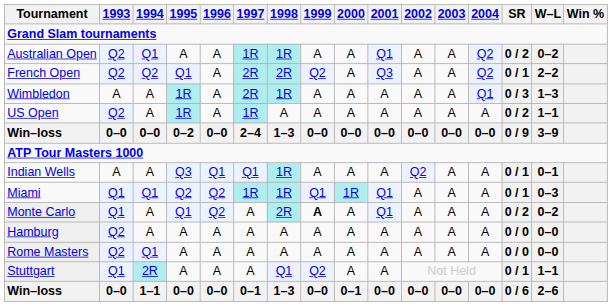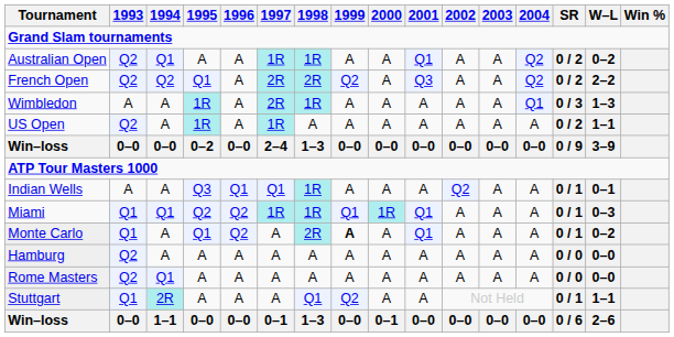 <table class=wikitable style=text-align:center>
 <tr>
 <th>Tournament</th>
 <th><a href='#'>1993</a></th>
 <th><a href='#'>1994</a></th>
 <th><a href='#'>1995</a></th>
 <th><a href='#'>1996</a></th>
 <th><a href='#'>1997</a></th>
 <th><a href='#'>1998</a></th>
 <th><a href='#'>1999</a></th>
 <th><a href='#'>2000</a></th>
 <th><a href='#'>2001</a></th>
 <th><a href='#'>2002</a></th>
 <th><a href='#'>2003</a></th>
 <th><a href='#'>2004</a></th>
 <th>SR</th>
 <th>W–L</th>
 <th>Win %</th>
 </tr>
 <tr>
 <td colspan=25 style=text-align:left><a href='#'><strong>Grand Slam tournaments</strong></a></td>
 </tr>
 <tr>
 <td align=left><a href='#'>Australian Open</a></td>
 <td bgcolor=ecf2ff><a href='#'>Q2</a></td>
 <td bgcolor=ecf2ff><a href='#'>Q1</a></td>
 <td>A</td>
 <td>A</td>
 <td bgcolor=afeeee><a href='#'>1R</a></td>
 <td bgcolor=afeeee><a href='#'>1R</a></td>
 <td>A</td>
 <td>A</td>
 <td bgcolor=ecf2ff><a href='#'>Q1</a></td>
 <td>A</td>
 <td>A</td>
 <td bgcolor=ecf2ff><a href='#'>Q2</a></td>
 <th>0 / 2</th>
 <th>0–2</th>
 <th></th>
 </tr>
 <tr>
 <td align=left><a href='#'>French Open</a></td>
 <td bgcolor=ecf2ff><a href='#'>Q2</a></td>
 <td bgcolor=ecf2ff><a href='#'>Q2</a></td>
 <td bgcolor=ecf2ff><a href='#'>Q1</a></td>
 <td>A</td>
 <td bgcolor=afeeee><a href='#'>2R</a></td>
 <td bgcolor=afeeee><a href='#'>2R</a></td>
 <td bgcolor=ecf2ff><a href='#'>Q2</a></td>
 <td>A</td>
 <td bgcolor=ecf2ff><a href='#'>Q3</a></td>
 <td>A</td>
 <td>A</td>
 <td bgcolor=ecf2ff><a href='#'>Q2</a></td>
-<th>0 / 1</th>
+<th>0 / 2</th>
 <th>2–2</th>
 <th></th>
 </tr>
 <tr>
 <td align=left><a href='#'>Wimbledon</a></td>
 <td>A</td>
 <td>A</td>
 <td bgcolor=afeeee><a href='#'>1R</a></td>
 <td>A</td>
 <td bgcolor=afeeee><a href='#'>2R</a></td>
 <td bgcolor=afeeee><a href='#'>1R</a></td>
 <td>A</td>
 <td>A</td>
 <td>A</td>
 <td>A</td>
 <td>A</td>
 <td bgcolor=ecf2ff><a href='#'>Q1</a></td>
 <th>0 / 3</th>
 <th>1–3</th>
 <th></th>
 </tr>
 <tr>
 <td align=left><a href='#'>US Open</a></td>
 <td bgcolor=ecf2ff><a href='#'>Q2</a></td>
 <td>A</td>
 <td bgcolor=afeeee><a href='#'>1R</a></td>
 <td>A</td>
 <td bgcolor=afeeee><a href='#'>1R</a></td>
 <td>A</td>
 <td>A</td>
 <td>A</td>
 <td>A</td>
 <td>A</td>
 <td>A</td>
 <td>A</td>
 <th>0 / 2</th>
 <th>1–1</th>
 <th></th>
 </tr>
 <tr>
 <th style=text-align:left>Win–loss</th>
 <th>0–0</th>
 <th>0–0</th>
 <th>0–2</th>
 <th>0–0</th>
 <th>2–4</th>
 <th>1–3</th>
 <th>0–0</th>
 <th>0–0</th>
 <th>0–0</th>
 <th>0–0</th>
 <th>0–0</th>
 <th>0–0</th>
 <th>0 / 9</th>
 <th>3–9</th>
 <th></th>
 </tr>
 <tr>
 <td colspan=25 style=text-align:left><strong><a href='#'>ATP Tour Masters 1000</a></strong></td>
 </tr>
 <tr>
 <td align=left><a href='#'>Indian Wells</a></td>
 <td>A</td>
 <td>A</td>
 <td bgcolor=ecf2ff><a href='#'>Q3</a></td>
 <td bgcolor=ecf2ff><a href='#'>Q1</a></td>
 <td bgcolor=ecf2ff><a href='#'>Q1</a></td>
 <td bgcolor=afeeee><a href='#'>1R</a></td>
 <td>A</td>
 <td>A</td>
 <td>A</td>
 <td bgcolor=ecf2ff><a href='#'>Q2</a></td>
 <td>A</td>
 <td>A</td>
 <th>0 / 1</th>
 <th>0–1</th>
 <th></th>
 </tr>
 <tr>
 <td align=left><a href='#'>Miami</a></td>
 <td bgcolor=ecf2ff><a href='#'>Q1</a></td>
 <td bgcolor=ecf2ff><a href='#'>Q1</a></td>
 <td bgcolor=ecf2ff><a href='#'>Q2</a></td>
 <td bgcolor=ecf2ff><a href='#'>Q2</a></td>
 <td bgcolor=afeeee><a href='#'>1R</a></td>
 <td bgcolor=afeeee><a href='#'>1R</a></td>
 <td bgcolor=ecf2ff><a href='#'>Q1</a></td>
 <td bgcolor=afeeee><a href='#'>1R</a></td>
 <td bgcolor=ecf2ff><a href='#'>Q1</a></td>
 <td>A</td>
 <td>A</td>
 <td>A</td>
 <th>0 / 1</th>
 <th>0–3</th>
 <th></th>
 </tr>
 <tr>
 <td bgcolor=efefef align=left><a href='#'>Monte Carlo</a></td>
 <td bgcolor=ecf2ff><a href='#'>Q1</a></td>
 <td>A</td>
 <td bgcolor=ecf2ff><a href='#'>Q1</a></td>
 <td bgcolor=ecf2ff><a href='#'>Q2</a></td>
 <td>A</td>
 <td bgcolor=afeeee><a href='#'>2R</a></td>
 <td><strong>A</strong></td>
 <td>A</td>
 <td bgcolor=ecf2ff><a href='#'>Q1</a></td>
 <td>A</td>
 <td>A</td>
 <td>A</td>
-<th>0 / 2</th>
+<th>0 / 1</th>
 <th>0–2</th>
 <th></th>
 </tr>
 <tr>
 <td bgcolor=efefef align=left><a href='#'>Hamburg</a></td>
 <td bgcolor=ecf2ff><a href='#'>Q2</a></td>
 <td>A</td>
 <td>A</td>
 <td>A</td>
 <td>A</td>
 <td>A</td>
 <td>A</td>
 <td>A</td>
 <td>A</td>
 <td>A</td>
 <td>A</td>
 <td>A</td>
 <th>0 / 0</th>
 <th>0–0</th>
 <th></th>
 </tr>
 <tr>
 <td bgcolor=efefef align=left><a href='#'>Rome Masters</a></td>
 <td bgcolor=ecf2ff><a href='#'>Q2</a></td>
 <td bgcolor=ecf2ff><a href='#'>Q1</a></td>
 <td>A</td>
 <td>A</td>
 <td>A</td>
 <td>A</td>
 <td>A</td>
 <td>A</td>
 <td>A</td>
 <td>A</td>
 <td>A</td>
 <td>A</td>
 <th>0 / 0</th>
 <th>0–0</th>
 <th></th>
 </tr>
 <tr>
 <td bgcolor=efefef align=left><a href='#'>Stuttgart</a></td>
 <td bgcolor=ecf2ff><a href='#'>Q1</a></td>
 <td bgcolor=afeeee><a href='#'>2R</a></td>
 <td>A</td>
 <td>A</td>
 <td>A</td>
 <td bgcolor=ecf2ff><a href='#'>Q1</a></td>
 <td bgcolor=ecf2ff><a href='#'>Q2</a></td>
 <td>A</td>
 <td>A</td>
 <td align="center" colspan="3" style="color:#cccccc;">Not Held</td>
 <th>0 / 1</th>
 <th>1–1</th>
 <th></th>
 </tr>
 <tr>
 <th style=text-align:left>Win–loss</th>
 <th>0–0</th>
 <th>1–1</th>
 <th>0–0</th>
 <th>0–0</th>
 <th>0–1</th>
 <th>1–3</th>
 <th>0–0</th>
 <th>0–1</th>
 <th>0–0</th>
 <th>0–0</th>
 <th>0–0</th>
 <th>0–0</th>
 <th>0 / 6</th>
 <th>2–6</th>
 <th></th>
 </tr>
 </table>
